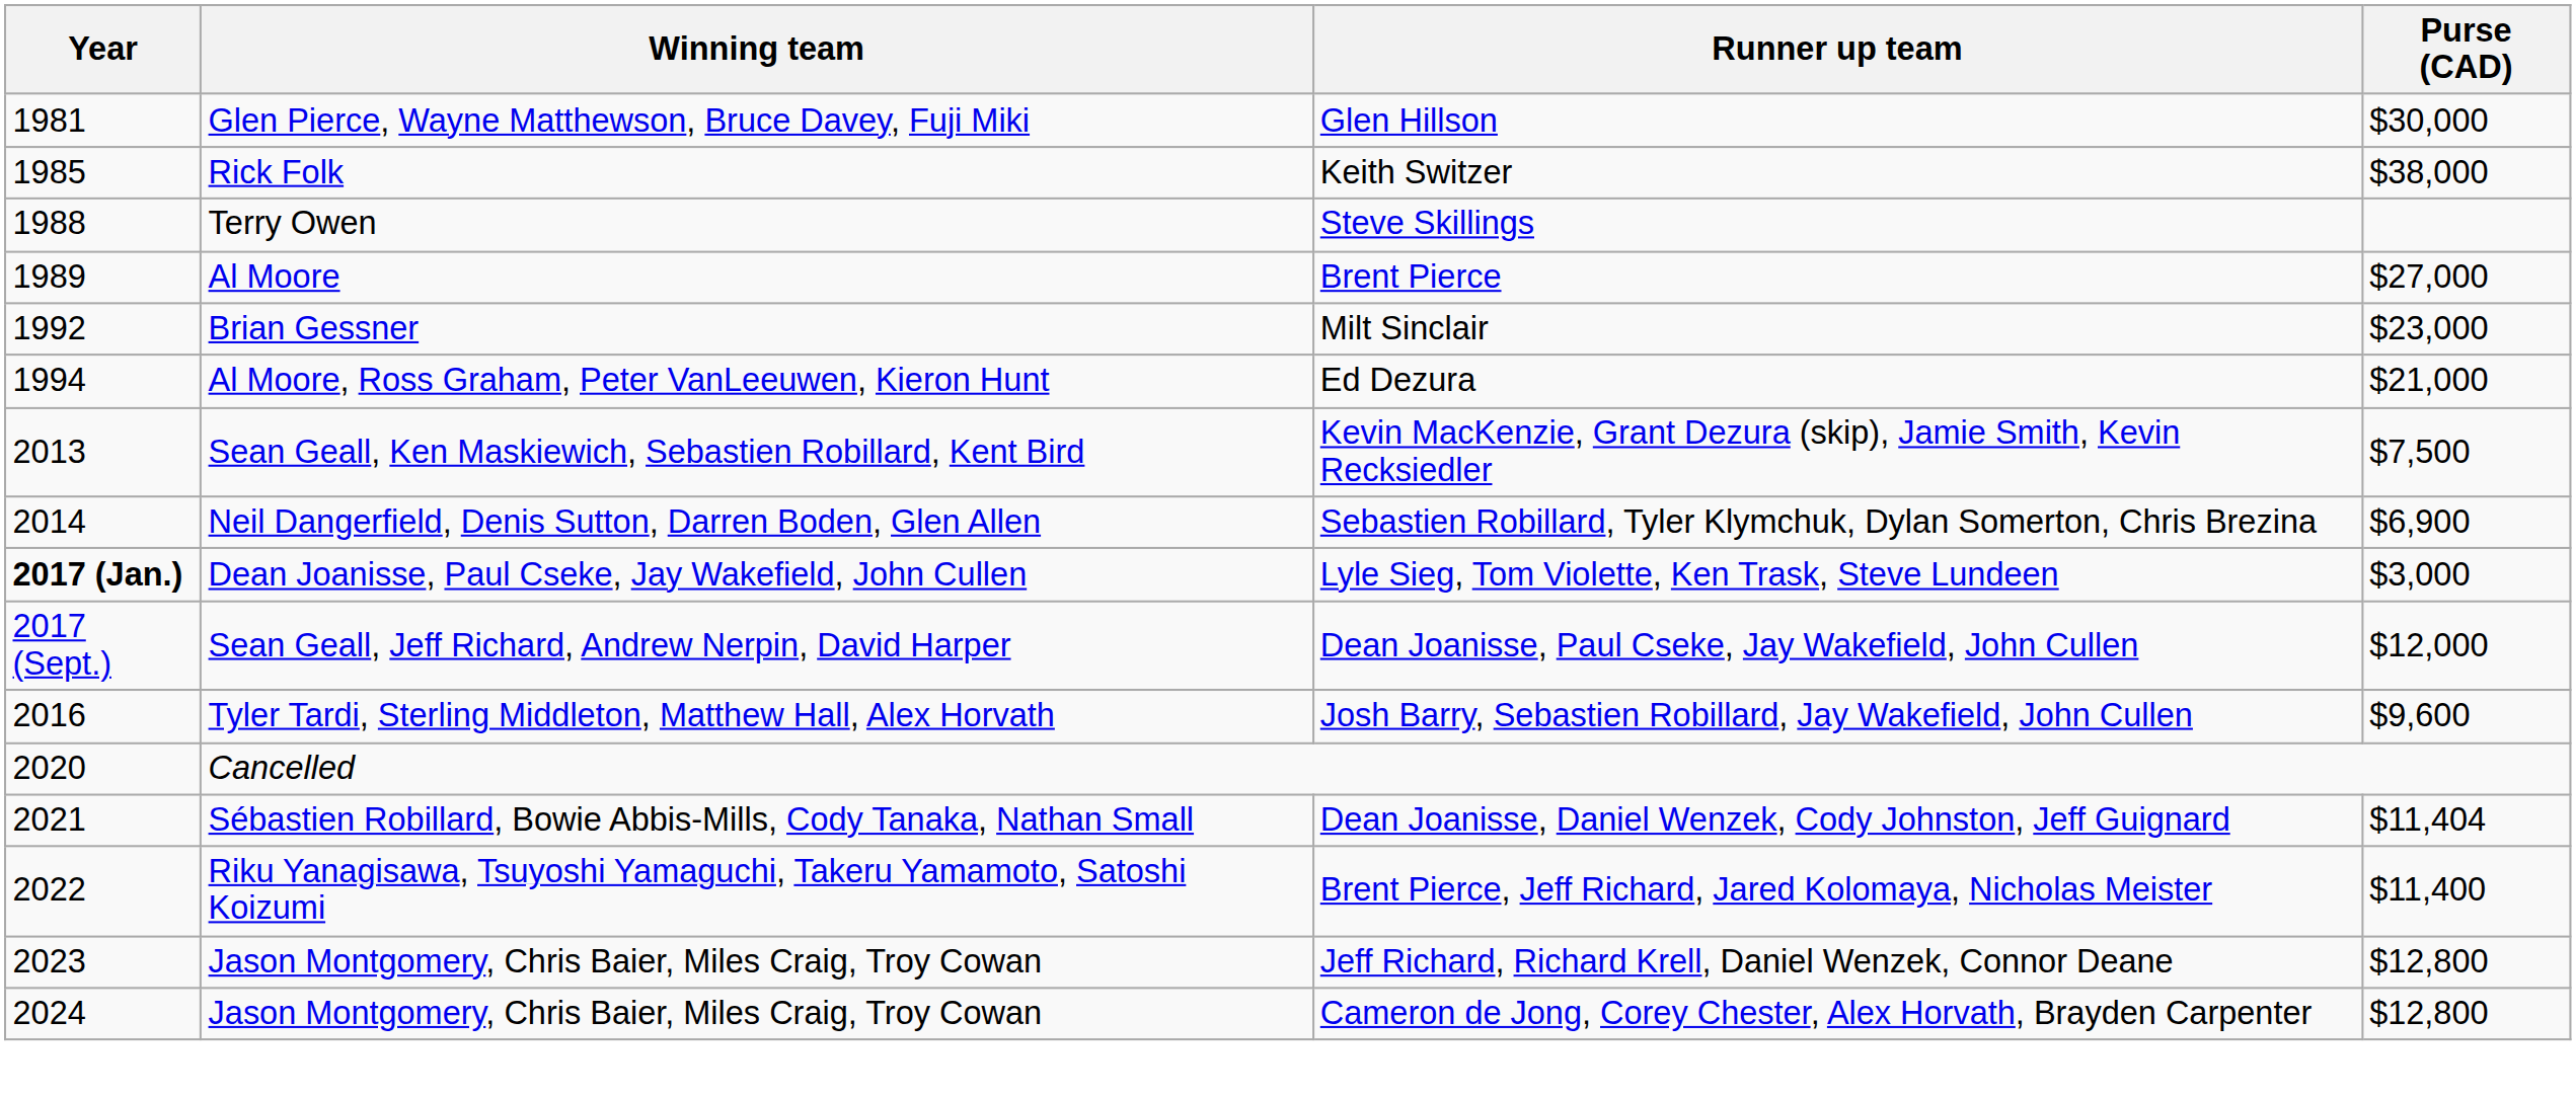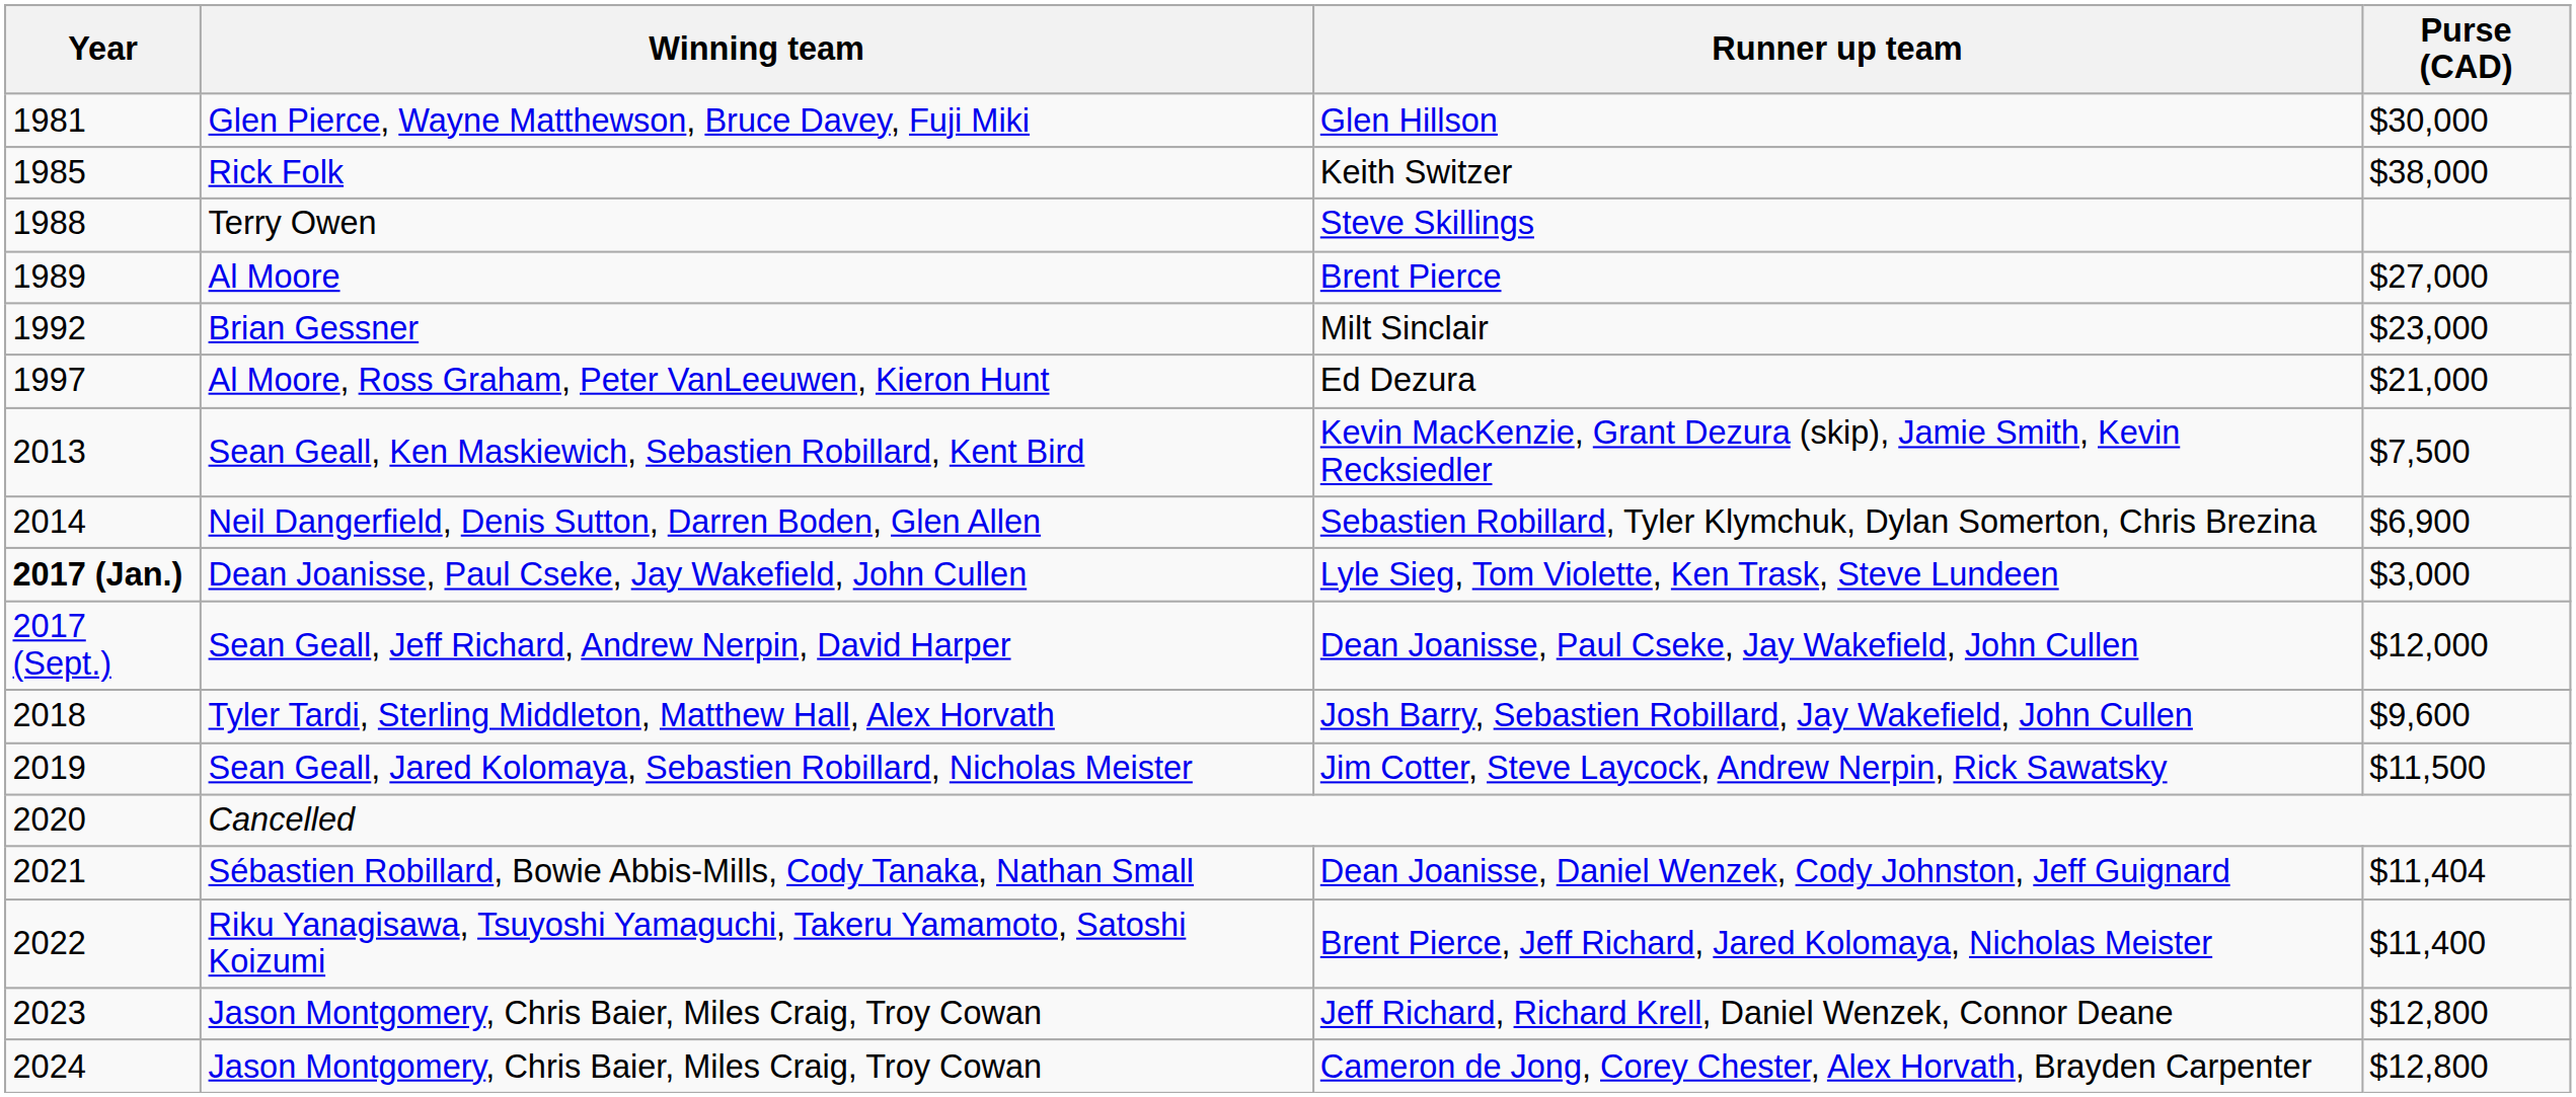 <table class="wikitable">
 <tr>
 <th scope="col">Year</th>
 <th scope="col">Winning team</th>
 <th scope="col">Runner up team</th>
 <th scope="col">Purse (CAD)</th>
 </tr>
 <tr>
 <td>1981</td>
 <td> <a href='#'>Glen Pierce</a>, <a href='#'>Wayne Matthewson</a>, <a href='#'>Bruce Davey</a>, <a href='#'>Fuji Miki</a></td>
 <td> <a href='#'>Glen Hillson</a></td>
 <td>$30,000</td>
 </tr>
 <tr>
 <td>1985</td>
 <td> <a href='#'>Rick Folk</a></td>
 <td> Keith Switzer</td>
 <td>$38,000</td>
 </tr>
 <tr>
 <td>1988</td>
 <td> Terry Owen</td>
 <td> <a href='#'>Steve Skillings</a></td>
 <td></td>
 </tr>
 <tr>
 <td>1989</td>
 <td> <a href='#'>Al Moore</a></td>
 <td> <a href='#'>Brent Pierce</a></td>
 <td>$27,000</td>
 </tr>
 <tr>
 <td>1992</td>
 <td> <a href='#'>Brian Gessner</a></td>
 <td> Milt Sinclair</td>
 <td>$23,000</td>
 </tr>
 <tr>
-<td>1994</td>
+<td>1997</td>
 <td> <a href='#'>Al Moore</a>, <a href='#'>Ross Graham</a>, <a href='#'>Peter VanLeeuwen</a>, <a href='#'>Kieron Hunt</a></td>
 <td> Ed Dezura</td>
 <td>$21,000</td>
 </tr>
 <tr>
 <td>2013</td>
 <td> <a href='#'>Sean Geall</a>, <a href='#'>Ken Maskiewich</a>, <a href='#'>Sebastien Robillard</a>, <a href='#'>Kent Bird</a></td>
 <td> <a href='#'>Kevin MacKenzie</a>, <a href='#'>Grant Dezura</a> (skip), <a href='#'>Jamie Smith</a>, <a href='#'>Kevin Recksiedler</a></td>
 <td>$7,500</td>
 </tr>
 <tr>
 <td>2014</td>
 <td> <a href='#'>Neil Dangerfield</a>, <a href='#'>Denis Sutton</a>, <a href='#'>Darren Boden</a>, <a href='#'>Glen Allen</a></td>
 <td> <a href='#'>Sebastien Robillard</a>, Tyler Klymchuk, Dylan Somerton, Chris Brezina</td>
 <td>$6,900</td>
 </tr>
 <tr>
 <td><strong>2017 (Jan.)</strong></td>
 <td> <a href='#'>Dean Joanisse</a>, <a href='#'>Paul Cseke</a>, <a href='#'>Jay Wakefield</a>, <a href='#'>John Cullen</a></td>
 <td> <a href='#'>Lyle Sieg</a>, <a href='#'>Tom Violette</a>, <a href='#'>Ken Trask</a>, <a href='#'>Steve Lundeen</a></td>
 <td>$3,000</td>
 </tr>
 <tr>
 <td><a href='#'>2017 (Sept.)</a></td>
 <td> <a href='#'>Sean Geall</a>, <a href='#'>Jeff Richard</a>, <a href='#'>Andrew Nerpin</a>, <a href='#'>David Harper</a></td>
 <td> <a href='#'>Dean Joanisse</a>, <a href='#'>Paul Cseke</a>, <a href='#'>Jay Wakefield</a>, <a href='#'>John Cullen</a></td>
 <td>$12,000</td>
 </tr>
 <tr>
-<td>2016</td>
+<td>2018</td>
 <td> <a href='#'>Tyler Tardi</a>, <a href='#'>Sterling Middleton</a>, <a href='#'>Matthew Hall</a>, <a href='#'>Alex Horvath</a></td>
 <td> <a href='#'>Josh Barry</a>, <a href='#'>Sebastien Robillard</a>, <a href='#'>Jay Wakefield</a>, <a href='#'>John Cullen</a></td>
 <td>$9,600</td>
+</tr>
+<tr>
+<td>2019</td>
+<td> <a href='#'>Sean Geall</a>, <a href='#'>Jared Kolomaya</a>, <a href='#'>Sebastien Robillard</a>, <a href='#'>Nicholas Meister</a></td>
+<td> <a href='#'>Jim Cotter</a>, <a href='#'>Steve Laycock</a>, <a href='#'>Andrew Nerpin</a>, <a href='#'>Rick Sawatsky</a></td>
+<td>$11,500</td>
 </tr>
 <tr>
 <td>2020</td>
 <td colspan="3"><em>Cancelled</em></td>
 </tr>
 <tr>
 <td>2021</td>
 <td> <a href='#'>Sébastien Robillard</a>, Bowie Abbis-Mills, <a href='#'>Cody Tanaka</a>, <a href='#'>Nathan Small</a></td>
 <td> <a href='#'>Dean Joanisse</a>, <a href='#'>Daniel Wenzek</a>, <a href='#'>Cody Johnston</a>, <a href='#'>Jeff Guignard</a></td>
 <td>$11,404</td>
 </tr>
 <tr>
 <td>2022</td>
 <td> <a href='#'>Riku Yanagisawa</a>, <a href='#'>Tsuyoshi Yamaguchi</a>, <a href='#'>Takeru Yamamoto</a>, <a href='#'>Satoshi Koizumi</a></td>
 <td> <a href='#'>Brent Pierce</a>, <a href='#'>Jeff Richard</a>, <a href='#'>Jared Kolomaya</a>, <a href='#'>Nicholas Meister</a></td>
 <td>$11,400</td>
 </tr>
 <tr>
 <td>2023</td>
 <td> <a href='#'>Jason Montgomery</a>, Chris Baier, Miles Craig, Troy Cowan</td>
 <td> <a href='#'>Jeff Richard</a>, <a href='#'>Richard Krell</a>, Daniel Wenzek, Connor Deane</td>
 <td>$12,800</td>
 </tr>
 <tr>
 <td>2024</td>
 <td> <a href='#'>Jason Montgomery</a>, Chris Baier, Miles Craig, Troy Cowan</td>
 <td> <a href='#'>Cameron de Jong</a>, <a href='#'>Corey Chester</a>, <a href='#'>Alex Horvath</a>, Brayden Carpenter</td>
 <td>$12,800</td>
 </tr>
 </table>
